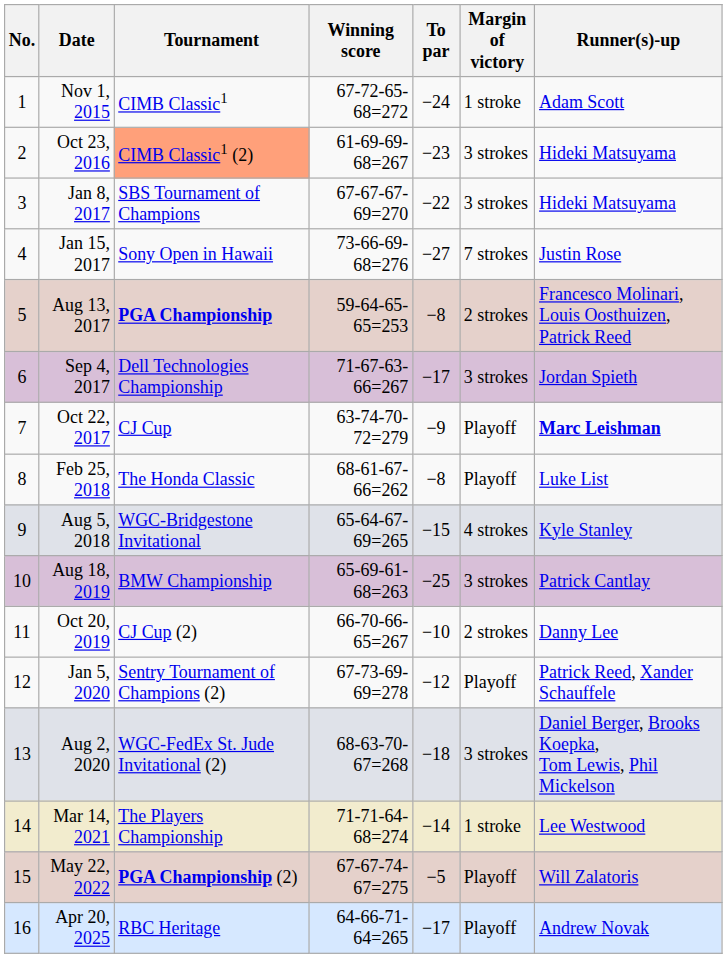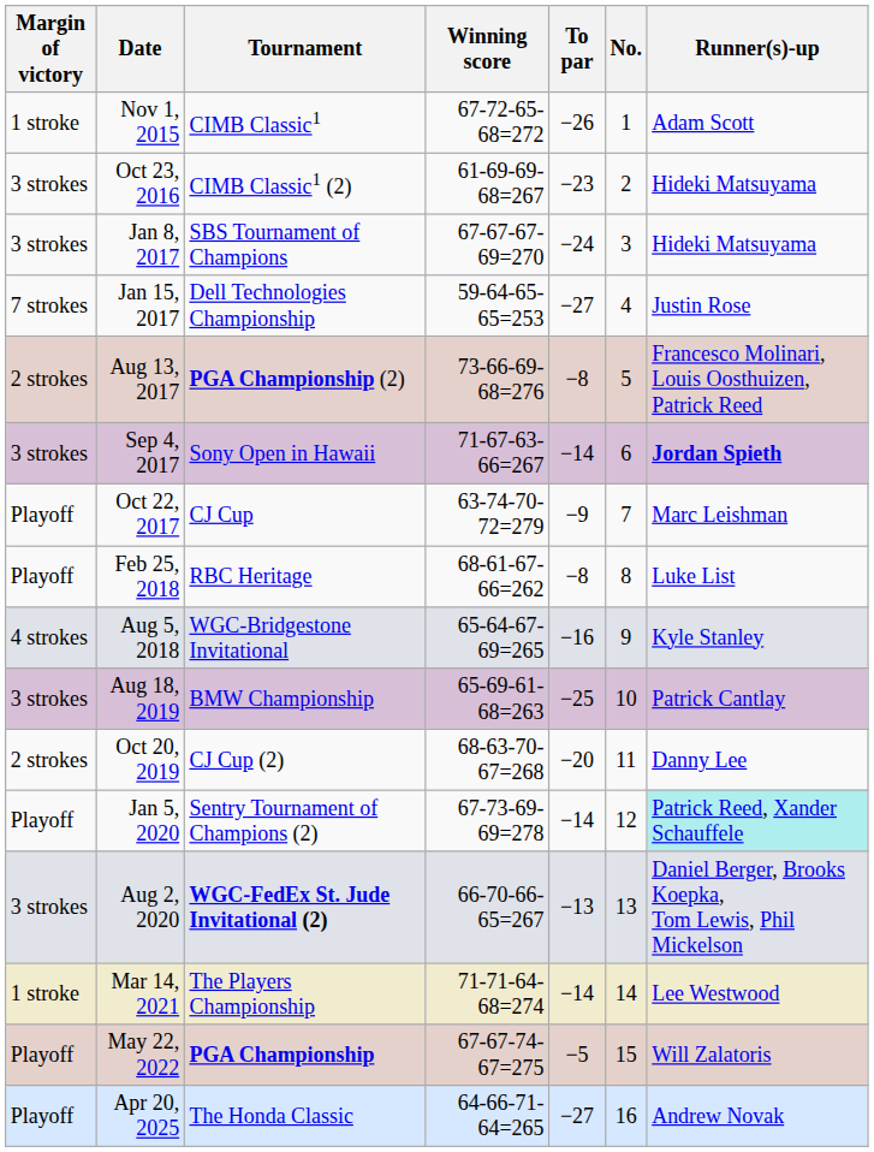 <table class="wikitable" style="font-size:95%;">
 <tr>
-<th>No.</th>
+<th>Margin of<br>victory</th>
 <th>Date</th>
 <th>Tournament</th>
 <th>Winning score</th>
 <th>To par</th>
-<th>Margin of<br>victory</th>
+<th>No.</th>
 <th>Runner(s)-up</th>
 </tr>
 <tr>
-<td align=center>1</td>
+<td>1 stroke</td>
 <td align=right>Nov 1, <a href='#'>2015</a></td>
 <td><a href='#'>CIMB Classic</a><sup>1</sup></td>
 <td align=right>67-72-65-68=272</td>
-<td align=center>−24</td>
-<td>1 stroke</td>
+<td align=center>−26</td>
+<td align=center>1</td>
 <td> <a href='#'>Adam Scott</a></td>
 </tr>
 <tr>
-<td align=center>2</td>
+<td>3 strokes</td>
 <td align=right>Oct 23, <a href='#'>2016</a></td>
-<td style="background: lightsalmon;"><a href='#'>CIMB Classic</a><sup>1</sup> (2)</td>
+<td><a href='#'>CIMB Classic</a><sup>1</sup> (2)</td>
 <td align=right>61-69-69-68=267</td>
 <td align=center>−23</td>
-<td>3 strokes</td>
+<td align=center>2</td>
 <td> <a href='#'>Hideki Matsuyama</a></td>
 </tr>
 <tr>
-<td align=center>3</td>
+<td>3 strokes</td>
 <td align=right>Jan 8, <a href='#'>2017</a></td>
 <td><a href='#'>SBS Tournament of Champions</a></td>
 <td align=right>67-67-67-69=270</td>
-<td align=center>−22</td>
-<td>3 strokes</td>
+<td align=center>−24</td>
+<td align=center>3</td>
 <td> <a href='#'>Hideki Matsuyama</a></td>
 </tr>
 <tr>
+<td>7 strokes</td>
+<td align=right>Jan 15, 2017</td>
+<td><a href='#'>Dell Technologies Championship</a></td>
+<td align=right>59-64-65-65=253</td>
+<td align=center>−27</td>
 <td align=center>4</td>
-<td align=right>Jan 15, 2017</td>
-<td><a href='#'>Sony Open in Hawaii</a></td>
-<td align=right>73-66-69-68=276</td>
-<td align=center>−27</td>
-<td>7 strokes</td>
 <td> <a href='#'>Justin Rose</a></td>
 </tr>
 <tr style="background:#e5d1cb;">
+<td>2 strokes</td>
+<td align=right>Aug 13, 2017</td>
+<td><strong><a href='#'>PGA Championship</a></strong> (2)</td>
+<td align=right>73-66-69-68=276</td>
+<td align=center>−8</td>
 <td align=center>5</td>
-<td align=right>Aug 13, 2017</td>
-<td><strong><a href='#'>PGA Championship</a></strong></td>
-<td align=right>59-64-65-65=253</td>
-<td align=center>−8</td>
-<td>2 strokes</td>
 <td> <a href='#'>Francesco Molinari</a>,  <a href='#'>Louis Oosthuizen</a>,<br> <a href='#'>Patrick Reed</a></td>
 </tr>
 <tr style="background:thistle;">
+<td>3 strokes</td>
+<td align=right>Sep 4, 2017</td>
+<td><a href='#'>Sony Open in Hawaii</a></td>
+<td align=right>71-67-63-66=267</td>
+<td align=center>−14</td>
 <td align=center>6</td>
-<td align=right>Sep 4, 2017</td>
-<td><a href='#'>Dell Technologies Championship</a></td>
-<td align=right>71-67-63-66=267</td>
-<td align=center>−17</td>
-<td>3 strokes</td>
-<td> <a href='#'>Jordan Spieth</a></td>
+<td><strong> <a href='#'>Jordan Spieth</a></strong></td>
 </tr>
 <tr>
-<td align=center>7</td>
+<td>Playoff</td>
 <td align=right>Oct 22, <a href='#'>2017</a></td>
 <td><a href='#'>CJ Cup</a></td>
 <td align=right>63-74-70-72=279</td>
 <td align=center>−9</td>
-<td>Playoff</td>
-<td><strong> <a href='#'>Marc Leishman</a></strong></td>
+<td align=center>7</td>
+<td> <a href='#'>Marc Leishman</a></td>
 </tr>
 <tr>
-<td align=center>8</td>
+<td>Playoff</td>
 <td align=right>Feb 25, <a href='#'>2018</a></td>
-<td><a href='#'>The Honda Classic</a></td>
+<td><a href='#'>RBC Heritage</a></td>
 <td align=right>68-61-67-66=262</td>
 <td align=center>−8</td>
-<td>Playoff</td>
+<td align=center>8</td>
 <td> <a href='#'>Luke List</a></td>
 </tr>
 <tr style="background:#dfe2e9;">
-<td align=center>9</td>
+<td>4 strokes</td>
 <td align=right>Aug 5, 2018</td>
 <td><a href='#'>WGC-Bridgestone Invitational</a></td>
 <td align=right>65-64-67-69=265</td>
-<td align=center>−15</td>
-<td>4 strokes</td>
+<td align=center>−16</td>
+<td align=center>9</td>
 <td> <a href='#'>Kyle Stanley</a></td>
 </tr>
 <tr style="background:thistle;">
-<td align=center>10</td>
+<td>3 strokes</td>
 <td align=right>Aug 18, <a href='#'>2019</a></td>
 <td><a href='#'>BMW Championship</a></td>
 <td align=right>65-69-61-68=263</td>
 <td align=center>−25</td>
-<td>3 strokes</td>
+<td align=center>10</td>
 <td> <a href='#'>Patrick Cantlay</a></td>
 </tr>
 <tr>
-<td align=center>11</td>
+<td>2 strokes</td>
 <td align=right>Oct 20, <a href='#'>2019</a></td>
 <td><a href='#'>CJ Cup</a> (2)</td>
-<td align=right>66-70-66-65=267</td>
-<td align=center>−10</td>
-<td>2 strokes</td>
+<td align=right>68-63-70-67=268</td>
+<td align=center>−20</td>
+<td align=center>11</td>
 <td> <a href='#'>Danny Lee</a></td>
 </tr>
 <tr>
-<td align=center>12</td>
+<td>Playoff</td>
 <td align=right>Jan 5, <a href='#'>2020</a></td>
 <td><a href='#'>Sentry Tournament of Champions</a> (2)</td>
 <td align=right>67-73-69-69=278</td>
-<td align=center>−12</td>
-<td>Playoff</td>
-<td> <a href='#'>Patrick Reed</a>,  <a href='#'>Xander Schauffele</a></td>
+<td align=center>−14</td>
+<td align=center>12</td>
+<td style="background: paleturquoise;"> <a href='#'>Patrick Reed</a>,  <a href='#'>Xander Schauffele</a></td>
 </tr>
 <tr style="background:#dfe2e9;">
+<td>3 strokes</td>
+<td align=right>Aug 2, 2020</td>
+<td><strong><a href='#'>WGC-FedEx St. Jude Invitational</a> (2)</strong></td>
+<td align=right>66-70-66-65=267</td>
+<td align=center>−13</td>
 <td align=center>13</td>
-<td align=right>Aug 2, 2020</td>
-<td><a href='#'>WGC-FedEx St. Jude Invitational</a> (2)</td>
-<td align=right>68-63-70-67=268</td>
-<td align=center>−18</td>
-<td>3 strokes</td>
 <td> <a href='#'>Daniel Berger</a>,  <a href='#'>Brooks Koepka</a>,<br> <a href='#'>Tom Lewis</a>,  <a href='#'>Phil Mickelson</a></td>
 </tr>
 <tr style="background:#f2ecce;">
-<td align=center>14</td>
+<td>1 stroke</td>
 <td align=right>Mar 14, <a href='#'>2021</a></td>
 <td><a href='#'>The Players Championship</a></td>
 <td align=right>71-71-64-68=274</td>
 <td align=center>−14</td>
-<td>1 stroke</td>
+<td align=center>14</td>
 <td> <a href='#'>Lee Westwood</a></td>
 </tr>
 <tr style="background:#e5d1cb;">
-<td align=center>15</td>
+<td>Playoff</td>
 <td align=right>May 22, <a href='#'>2022</a></td>
-<td><strong><a href='#'>PGA Championship</a></strong> (2)</td>
+<td><strong><a href='#'>PGA Championship</a></strong></td>
 <td align=right>67-67-74-67=275</td>
 <td align=center>−5</td>
-<td>Playoff</td>
+<td align=center>15</td>
 <td> <a href='#'>Will Zalatoris</a></td>
 </tr>
 <tr style="background:#D6E8FF;">
+<td>Playoff</td>
+<td align=right>Apr 20, <a href='#'>2025</a></td>
+<td><a href='#'>The Honda Classic</a></td>
+<td align=right>64-66-71-64=265</td>
+<td align=center>−27</td>
 <td align=center>16</td>
-<td align=right>Apr 20, <a href='#'>2025</a></td>
-<td><a href='#'>RBC Heritage</a></td>
-<td align=right>64-66-71-64=265</td>
-<td align=center>−17</td>
-<td>Playoff</td>
 <td> <a href='#'>Andrew Novak</a></td>
 </tr>
 </table>
